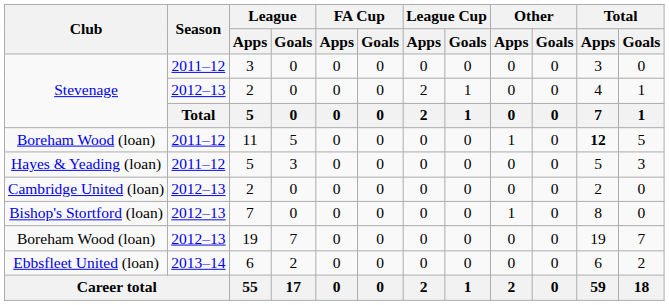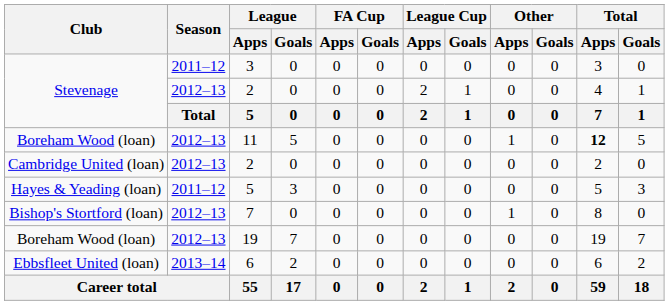 <table class="wikitable" style="text-align:center">
 <tr>
 <th rowspan="2">Club</th>
 <th rowspan="2">Season</th>
 <th colspan="2">League</th>
 <th colspan="2">FA Cup</th>
 <th colspan="2">League Cup</th>
 <th colspan="2">Other</th>
 <th colspan="2">Total</th>
 </tr>
 <tr>
 <th>Apps</th>
 <th>Goals</th>
 <th>Apps</th>
 <th>Goals</th>
 <th>Apps</th>
 <th>Goals</th>
 <th>Apps</th>
 <th>Goals</th>
 <th>Apps</th>
 <th>Goals</th>
 </tr>
 <tr>
 <td rowspan="3"><a href='#'>Stevenage</a></td>
 <td><a href='#'>2011–12</a></td>
 <td>3</td>
 <td>0</td>
 <td>0</td>
 <td>0</td>
 <td>0</td>
 <td>0</td>
 <td>0</td>
 <td>0</td>
 <td>3</td>
 <td>0</td>
 </tr>
 <tr>
 <td><a href='#'>2012–13</a></td>
 <td>2</td>
 <td>0</td>
 <td>0</td>
 <td>0</td>
 <td>2</td>
 <td>1</td>
 <td>0</td>
 <td>0</td>
 <td>4</td>
 <td>1</td>
 </tr>
 <tr>
 <th>Total</th>
 <th>5</th>
 <th>0</th>
 <th>0</th>
 <th>0</th>
 <th>2</th>
 <th>1</th>
 <th>0</th>
 <th>0</th>
 <th>7</th>
 <th>1</th>
 </tr>
 <tr>
 <td><a href='#'>Boreham Wood</a> (loan)</td>
-<td><a href='#'>2011–12</a></td>
+<td><a href='#'>2012–13</a></td>
 <td>11</td>
 <td>5</td>
 <td>0</td>
 <td>0</td>
 <td>0</td>
 <td>0</td>
 <td>1</td>
 <td>0</td>
 <td><strong>12</strong></td>
 <td>5</td>
+</tr>
+<tr>
+<td><a href='#'>Cambridge United</a> (loan)</td>
+<td><a href='#'>2012–13</a></td>
+<td>2</td>
+<td>0</td>
+<td>0</td>
+<td>0</td>
+<td>0</td>
+<td>0</td>
+<td>0</td>
+<td>0</td>
+<td>2</td>
+<td>0</td>
 </tr>
 <tr>
 <td><a href='#'>Hayes & Yeading</a> (loan)</td>
 <td><a href='#'>2011–12</a></td>
 <td>5</td>
 <td>3</td>
 <td>0</td>
 <td>0</td>
 <td>0</td>
 <td>0</td>
 <td>0</td>
 <td>0</td>
 <td>5</td>
 <td>3</td>
-</tr>
-<tr>
-<td><a href='#'>Cambridge United</a> (loan)</td>
-<td><a href='#'>2012–13</a></td>
-<td>2</td>
-<td>0</td>
-<td>0</td>
-<td>0</td>
-<td>0</td>
-<td>0</td>
-<td>0</td>
-<td>0</td>
-<td>2</td>
-<td>0</td>
 </tr>
 <tr>
 <td><a href='#'>Bishop's Stortford</a> (loan)</td>
 <td><a href='#'>2012–13</a></td>
 <td>7</td>
 <td>0</td>
 <td>0</td>
 <td>0</td>
 <td>0</td>
 <td>0</td>
 <td>1</td>
 <td>0</td>
 <td>8</td>
 <td>0</td>
 </tr>
 <tr>
 <td>Boreham Wood (loan)</td>
 <td><a href='#'>2012–13</a></td>
 <td>19</td>
 <td>7</td>
 <td>0</td>
 <td>0</td>
 <td>0</td>
 <td>0</td>
 <td>0</td>
 <td>0</td>
 <td>19</td>
 <td>7</td>
 </tr>
 <tr>
 <td><a href='#'>Ebbsfleet United</a> (loan)</td>
 <td><a href='#'>2013–14</a></td>
 <td>6</td>
 <td>2</td>
 <td>0</td>
 <td>0</td>
 <td>0</td>
 <td>0</td>
 <td>0</td>
 <td>0</td>
 <td>6</td>
 <td>2</td>
 </tr>
 <tr>
 <th colspan="2">Career total</th>
 <th>55</th>
 <th>17</th>
 <th>0</th>
 <th>0</th>
 <th>2</th>
 <th>1</th>
 <th>2</th>
 <th>0</th>
 <th>59</th>
 <th>18</th>
 </tr>
 </table>
